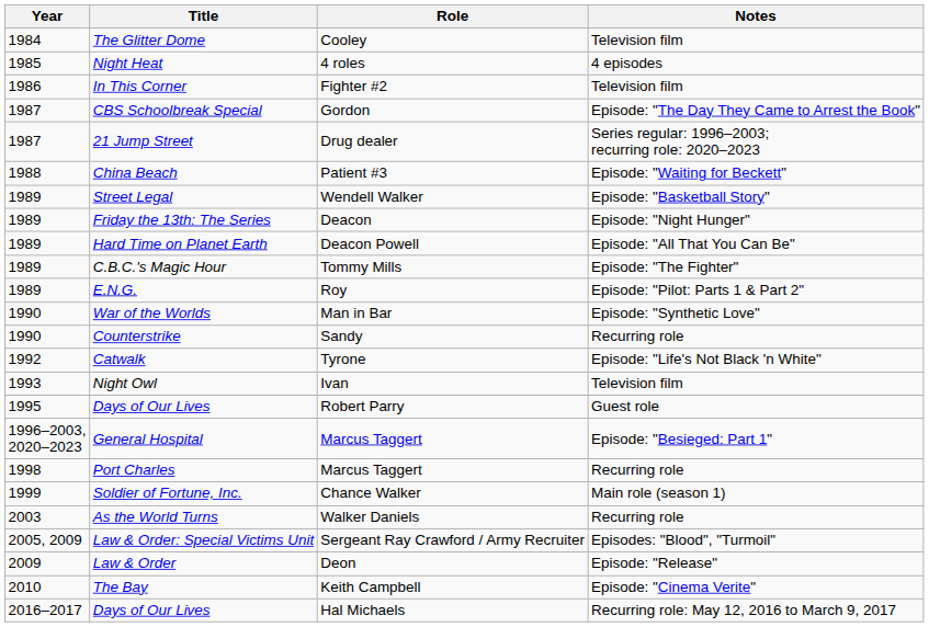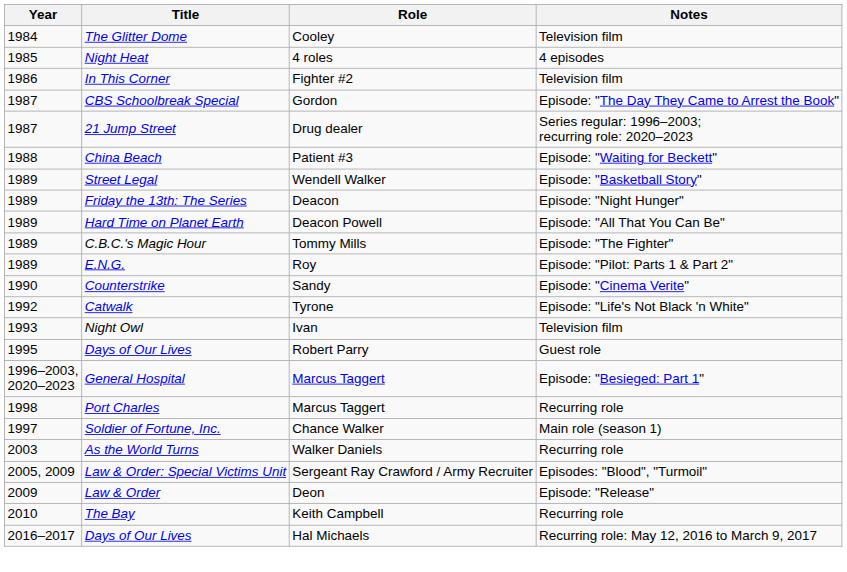 <table class="wikitable sortable">
 <tr>
 <th>Year</th>
 <th>Title</th>
 <th>Role</th>
 <th class="unsortable">Notes</th>
 </tr>
 <tr>
 <td>1984</td>
 <td data-sort-value="Glitter Dome, The"><em><a href='#'>The Glitter Dome</a></em></td>
 <td>Cooley</td>
 <td>Television film</td>
 </tr>
 <tr>
 <td>1985</td>
 <td><em><a href='#'>Night Heat</a></em></td>
 <td>4 roles</td>
 <td>4 episodes</td>
 </tr>
 <tr>
 <td>1986</td>
 <td><em><a href='#'>In This Corner</a></em></td>
 <td>Fighter #2</td>
 <td>Television film</td>
 </tr>
 <tr>
 <td>1987</td>
 <td><em><a href='#'>CBS Schoolbreak Special</a></em></td>
 <td>Gordon</td>
 <td>Episode: "<a href='#'>The Day They Came to Arrest the Book</a>"</td>
 </tr>
 <tr>
 <td>1987</td>
 <td><em><a href='#'>21 Jump Street</a></em></td>
 <td>Drug dealer</td>
 <td>Series regular: 1996–2003;<br>recurring role: 2020–2023</td>
 </tr>
 <tr>
 <td>1988</td>
 <td><em><a href='#'>China Beach</a></em></td>
 <td>Patient #3</td>
 <td>Episode: "<a href='#'>Waiting for Beckett</a>"</td>
 </tr>
 <tr>
 <td>1989</td>
 <td><em><a href='#'>Street Legal</a></em></td>
 <td>Wendell Walker</td>
 <td>Episode: "<a href='#'>Basketball Story</a>"</td>
 </tr>
 <tr>
 <td>1989</td>
 <td><em><a href='#'>Friday the 13th: The Series</a></em></td>
 <td>Deacon</td>
 <td>Episode: "Night Hunger"</td>
 </tr>
 <tr>
 <td>1989</td>
 <td><em><a href='#'>Hard Time on Planet Earth</a></em></td>
 <td>Deacon Powell</td>
 <td>Episode: "All That You Can Be"</td>
 </tr>
 <tr>
 <td>1989</td>
 <td><em>C.B.C.'s Magic Hour</em></td>
 <td>Tommy Mills</td>
 <td>Episode: "The Fighter"</td>
 </tr>
 <tr>
 <td>1989</td>
 <td><em><a href='#'>E.N.G.</a></em></td>
 <td>Roy</td>
 <td>Episode: "Pilot: Parts 1 & Part 2"</td>
 </tr>
 <tr>
 <td>1990</td>
-<td><em><a href='#'>War of the Worlds</a></em></td>
-<td>Man in Bar</td>
-<td>Episode: "Synthetic Love"</td>
-</tr>
-<tr>
-<td>1990</td>
 <td><em><a href='#'>Counterstrike</a></em></td>
 <td>Sandy</td>
-<td>Recurring role</td>
+<td>Episode: "<a href='#'>Cinema Verite</a>"</td>
 </tr>
 <tr>
 <td>1992</td>
 <td><em><a href='#'>Catwalk</a></em></td>
 <td>Tyrone</td>
 <td>Episode: "Life's Not Black 'n White"</td>
 </tr>
 <tr>
 <td>1993</td>
 <td><em>Night Owl</em></td>
 <td>Ivan</td>
 <td>Television film</td>
 </tr>
 <tr>
 <td>1995</td>
 <td><em><a href='#'>Days of Our Lives</a></em></td>
 <td>Robert Parry</td>
 <td>Guest role</td>
 </tr>
 <tr>
 <td>1996–2003,<br>2020–2023</td>
 <td><em><a href='#'>General Hospital</a></em></td>
 <td><a href='#'>Marcus Taggert</a></td>
 <td>Episode: "<a href='#'>Besieged: Part 1</a>"</td>
 </tr>
 <tr>
 <td>1998</td>
 <td><em><a href='#'>Port Charles</a></em></td>
 <td>Marcus Taggert</td>
 <td>Recurring role</td>
 </tr>
 <tr>
-<td>1999</td>
+<td>1997</td>
 <td><em><a href='#'>Soldier of Fortune, Inc.</a></em></td>
 <td>Chance Walker</td>
 <td>Main role (season 1)</td>
 </tr>
 <tr>
 <td>2003</td>
 <td><em><a href='#'>As the World Turns</a></em></td>
 <td>Walker Daniels</td>
 <td>Recurring role</td>
 </tr>
 <tr>
 <td>2005, 2009</td>
 <td><em><a href='#'>Law & Order: Special Victims Unit</a></em></td>
 <td>Sergeant Ray Crawford / Army Recruiter</td>
 <td>Episodes: "Blood", "Turmoil"</td>
 </tr>
 <tr>
 <td>2009</td>
 <td><em><a href='#'>Law & Order</a></em></td>
 <td>Deon</td>
 <td>Episode: "Release"</td>
 </tr>
 <tr>
 <td>2010</td>
 <td data-sort-value="Bay, The"><em><a href='#'>The Bay</a></em></td>
 <td>Keith Campbell</td>
-<td>Episode: "<a href='#'>Cinema Verite</a>"</td>
+<td>Recurring role</td>
 </tr>
 <tr>
 <td>2016–2017</td>
 <td><em><a href='#'>Days of Our Lives</a></em></td>
 <td>Hal Michaels</td>
 <td>Recurring role: May 12, 2016 to March 9, 2017</td>
 </tr>
 </table>
